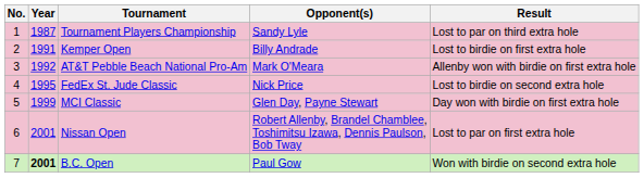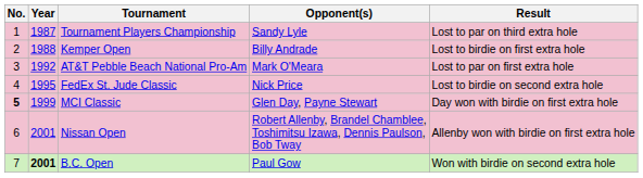 <table class="wikitable" style="font-size:95%;">
 <tr>
 <th>No.</th>
 <th>Year</th>
 <th>Tournament</th>
 <th>Opponent(s)</th>
 <th>Result</th>
 </tr>
 <tr style="background:#F2C1D1;">
 <td align=center>1</td>
 <td><a href='#'>1987</a></td>
 <td><a href='#'>Tournament Players Championship</a></td>
 <td> <a href='#'>Sandy Lyle</a></td>
 <td>Lost to par on third extra hole</td>
 </tr>
 <tr style="background:#F2C1D1;">
 <td align=center>2</td>
-<td><a href='#'>1991</a></td>
+<td><a href='#'>1988</a></td>
 <td><a href='#'>Kemper Open</a></td>
 <td> <a href='#'>Billy Andrade</a></td>
 <td>Lost to birdie on first extra hole</td>
 </tr>
 <tr style="background:#F2C1D1;">
 <td align=center>3</td>
 <td><a href='#'>1992</a></td>
 <td><a href='#'>AT&T Pebble Beach National Pro-Am</a></td>
 <td> <a href='#'>Mark O'Meara</a></td>
-<td>Allenby won with birdie on first extra hole</td>
+<td>Lost to par on first extra hole</td>
 </tr>
 <tr style="background:#F2C1D1;">
 <td align=center>4</td>
 <td><a href='#'>1995</a></td>
 <td><a href='#'>FedEx St. Jude Classic</a></td>
 <td> <a href='#'>Nick Price</a></td>
 <td>Lost to birdie on second extra hole</td>
 </tr>
 <tr style="background:#F2C1D1;">
-<td align=center>5</td>
+<td align=center><strong>5</strong></td>
 <td><a href='#'>1999</a></td>
 <td><a href='#'>MCI Classic</a></td>
 <td> <a href='#'>Glen Day</a>,  <a href='#'>Payne Stewart</a></td>
 <td>Day won with birdie on first extra hole</td>
 </tr>
 <tr style="background:#F2C1D1;">
 <td align=center>6</td>
 <td><a href='#'>2001</a></td>
 <td><a href='#'>Nissan Open</a></td>
 <td> <a href='#'>Robert Allenby</a>,  <a href='#'>Brandel Chamblee</a>,<br> <a href='#'>Toshimitsu Izawa</a>,  <a href='#'>Dennis Paulson</a>,<br> <a href='#'>Bob Tway</a></td>
-<td>Lost to par on first extra hole</td>
+<td>Allenby won with birdie on first extra hole</td>
 </tr>
 <tr style="background:#D0F0C0;">
 <td align=center>7</td>
 <td><strong>2001</strong></td>
 <td><a href='#'>B.C. Open</a></td>
 <td> <a href='#'>Paul Gow</a></td>
 <td>Won with birdie on second extra hole</td>
 </tr>
 </table>
